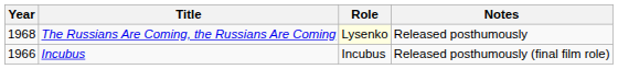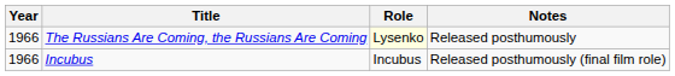 <table class="wikitable">
 <tr>
 <th>Year</th>
 <th>Title</th>
 <th>Role</th>
 <th>Notes</th>
 </tr>
 <tr>
-<td>1968</td>
+<td>1966</td>
 <td><em><a href='#'>The Russians Are Coming, the Russians Are Coming</a></em></td>
 <td style="background: lightyellow;">Lysenko</td>
 <td>Released posthumously</td>
 </tr>
 <tr>
 <td>1966</td>
 <td><em><a href='#'>Incubus</a></em></td>
 <td>Incubus</td>
 <td>Released posthumously (final film role)</td>
 </tr>
 </table>
